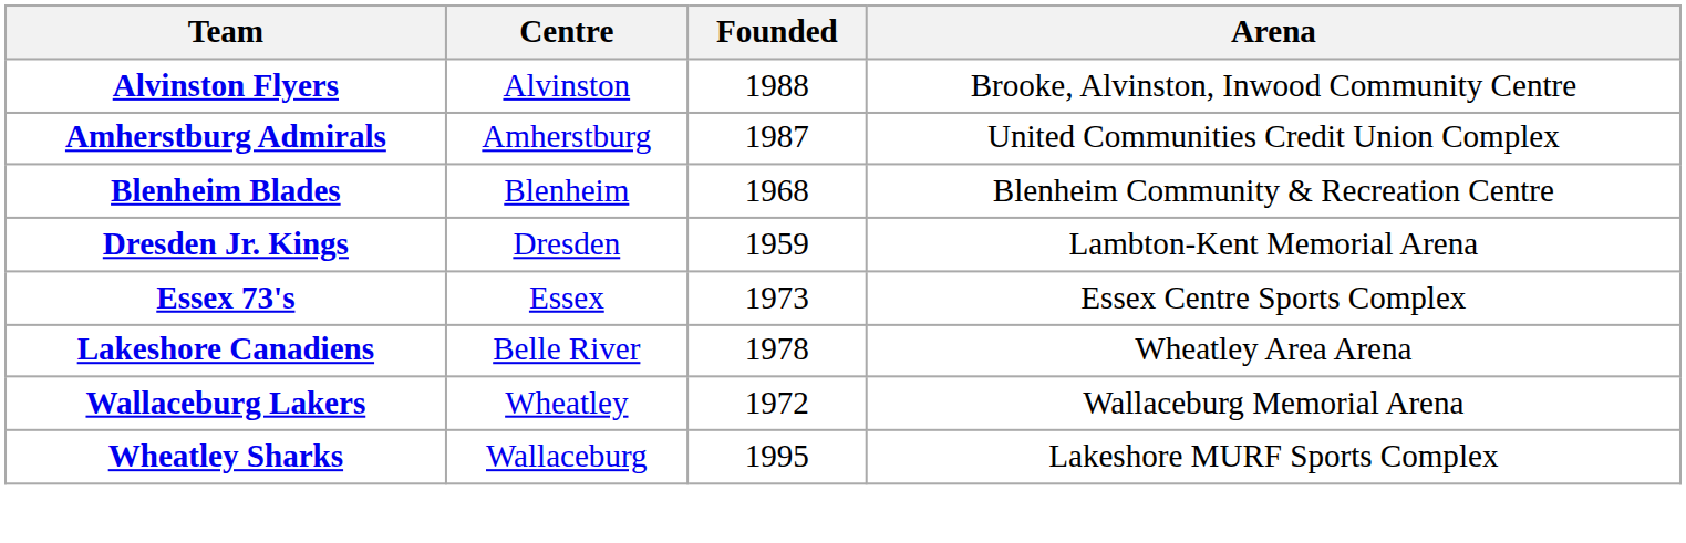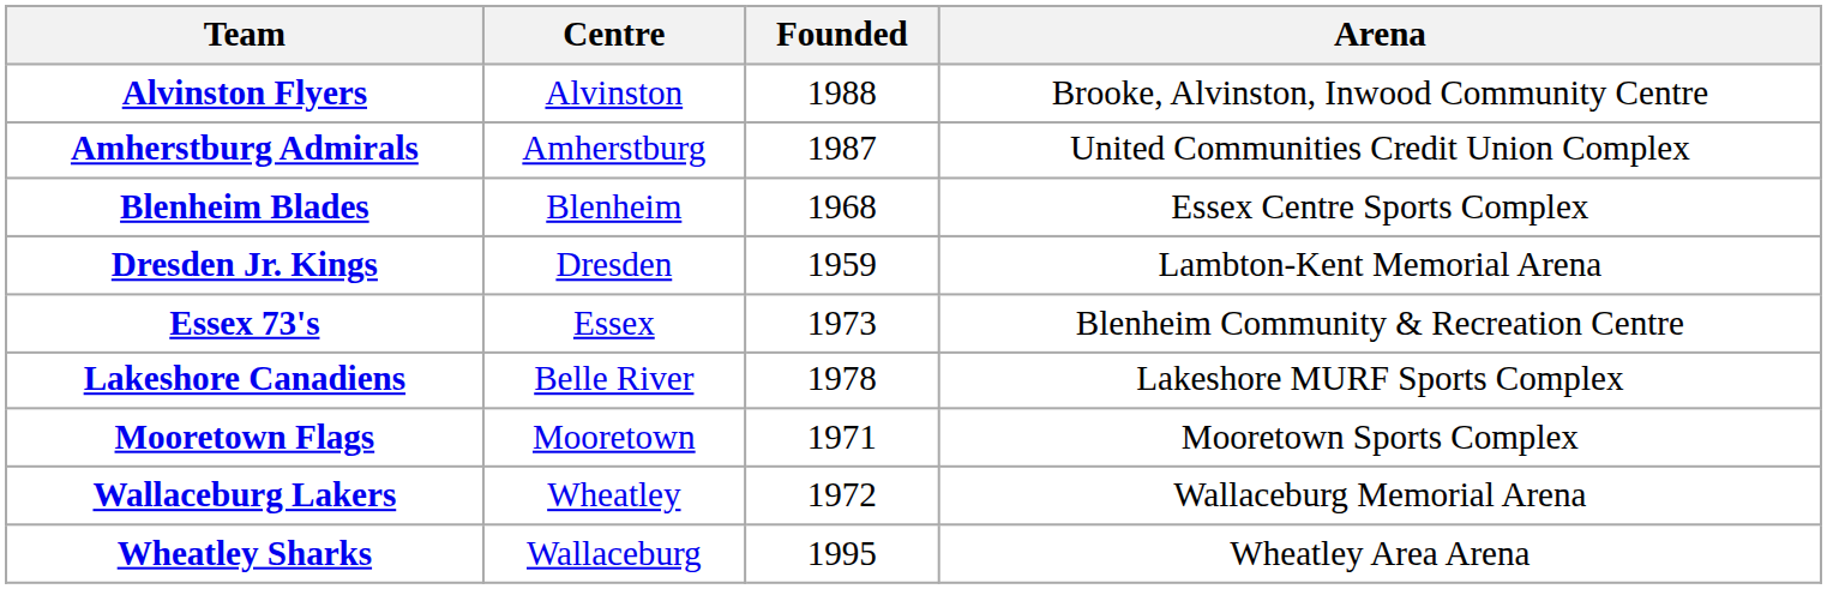 <table class="wikitable" style="font-size: 90%; border: 1px solid gray; width:750px; text-align:center; background:white">
 <tr style="background:#dddddd;">
 <th>Team</th>
 <th>Centre</th>
 <th>Founded</th>
 <th>Arena</th>
 </tr>
 <tr>
 <td><strong><a href='#'>Alvinston Flyers</a></strong></td>
 <td><a href='#'>Alvinston</a></td>
 <td>1988</td>
 <td>Brooke, Alvinston, Inwood Community Centre</td>
 </tr>
 <tr>
 <td><strong><a href='#'>Amherstburg Admirals</a></strong></td>
 <td><a href='#'>Amherstburg</a></td>
 <td>1987</td>
 <td>United Communities Credit Union Complex</td>
 </tr>
 <tr>
 <td><strong><a href='#'>Blenheim Blades</a></strong></td>
 <td><a href='#'>Blenheim</a></td>
 <td>1968</td>
-<td>Blenheim Community & Recreation Centre</td>
+<td>Essex Centre Sports Complex</td>
 </tr>
 <tr>
 <td><strong><a href='#'>Dresden Jr. Kings</a></strong></td>
 <td><a href='#'>Dresden</a></td>
 <td>1959</td>
 <td>Lambton-Kent Memorial Arena</td>
 </tr>
 <tr>
 <td><strong><a href='#'>Essex 73's</a></strong></td>
 <td><a href='#'>Essex</a></td>
 <td>1973</td>
-<td>Essex Centre Sports Complex</td>
+<td>Blenheim Community & Recreation Centre</td>
 </tr>
 <tr>
 <td><strong><a href='#'>Lakeshore Canadiens</a></strong></td>
 <td><a href='#'>Belle River</a></td>
 <td>1978</td>
-<td>Wheatley Area Arena</td>
+<td>Lakeshore MURF Sports Complex</td>
+</tr>
+<tr>
+<td><strong><a href='#'>Mooretown Flags</a></strong></td>
+<td><a href='#'>Mooretown</a></td>
+<td>1971</td>
+<td>Mooretown Sports Complex</td>
 </tr>
 <tr>
 <td><strong><a href='#'>Wallaceburg Lakers</a></strong></td>
 <td><a href='#'>Wheatley</a></td>
 <td>1972</td>
 <td>Wallaceburg Memorial Arena</td>
 </tr>
 <tr>
 <td><strong><a href='#'>Wheatley Sharks</a></strong></td>
 <td><a href='#'>Wallaceburg</a></td>
 <td>1995</td>
-<td>Lakeshore MURF Sports Complex</td>
+<td>Wheatley Area Arena</td>
 </tr>
 </table>
